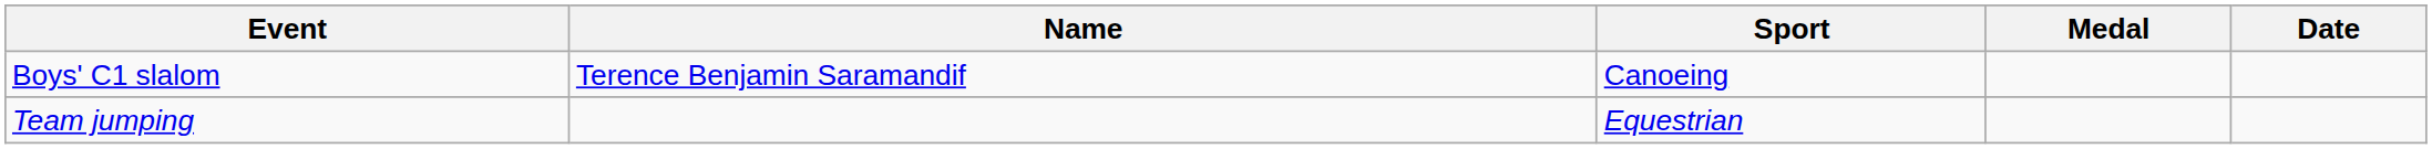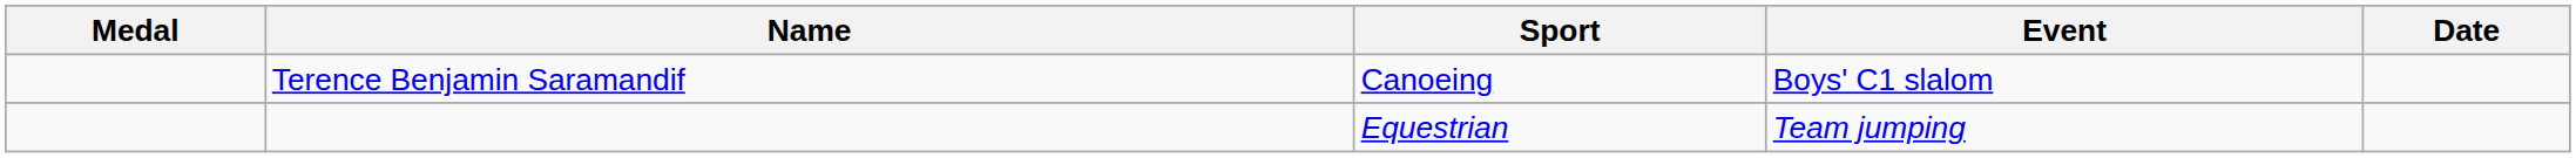 <table class="wikitable sortable" style="font-size: 95%;" width=100%>
 <tr>
-<th>Event</th>
+<th>Medal</th>
 <th>Name</th>
 <th>Sport</th>
-<th>Medal</th>
+<th>Event</th>
 <th>Date</th>
 </tr>
 <tr>
-<td><a href='#'>Boys' C1 slalom</a></td>
+<td></td>
 <td><a href='#'>Terence Benjamin Saramandif</a></td>
 <td><a href='#'>Canoeing</a></td>
-<td></td>
+<td><a href='#'>Boys' C1 slalom</a></td>
 <td></td>
 </tr>
 <tr>
-<td><em><a href='#'>Team jumping</a></em></td>
+<td><em></em></td>
 <td><em></em></td>
 <td><em><a href='#'>Equestrian</a></em></td>
-<td><em></em></td>
+<td><em><a href='#'>Team jumping</a></em></td>
 <td><em></em></td>
 </tr>
 </table>
